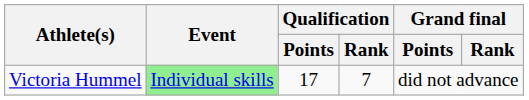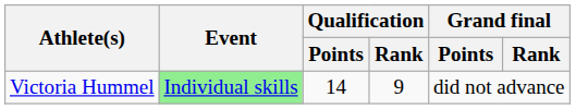 <table class="wikitable">
 <tr>
 <th rowspan="2">Athlete(s)</th>
 <th rowspan="2">Event</th>
 <th colspan="2">Qualification</th>
 <th colspan="2">Grand final</th>
 </tr>
 <tr>
 <th>Points</th>
 <th>Rank</th>
 <th>Points</th>
 <th>Rank</th>
 </tr>
 <tr>
 <td><a href='#'>Victoria Hummel</a></td>
 <td style="background: lightgreen;"><a href='#'>Individual skills</a></td>
-<td align="center">17</td>
-<td align="center">7</td>
+<td align="center">14</td>
+<td align="center">9</td>
 <td align="center" colspan=2>did not advance</td>
 </tr>
 </table>
